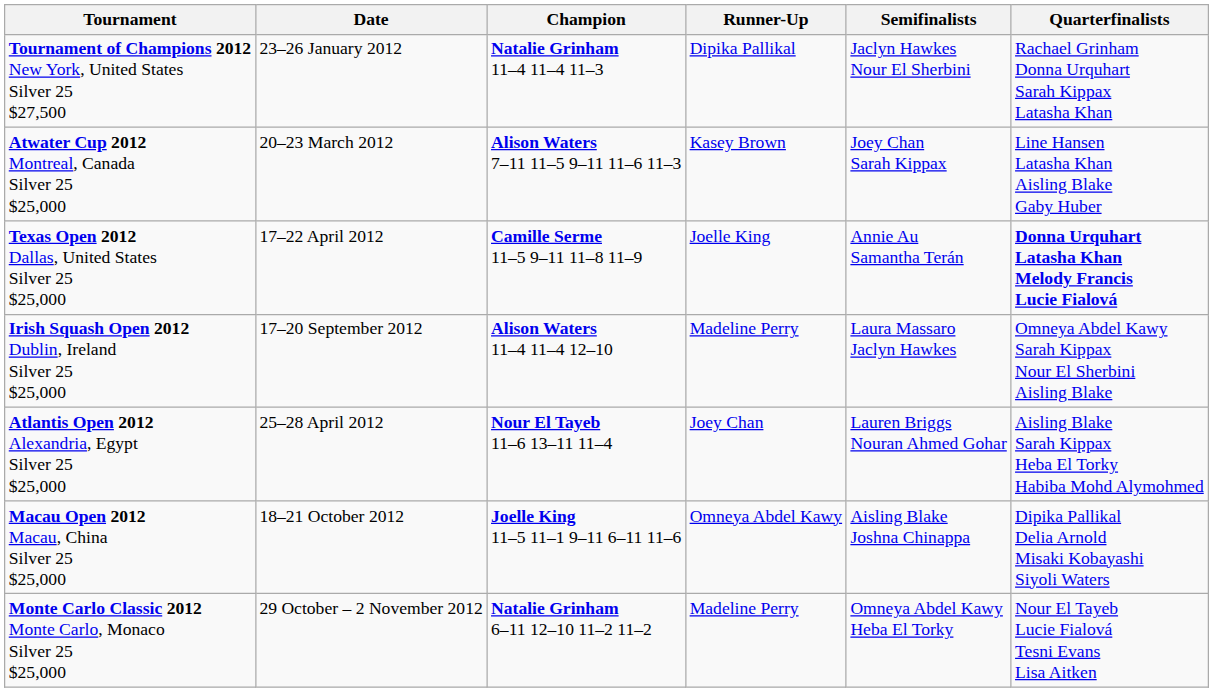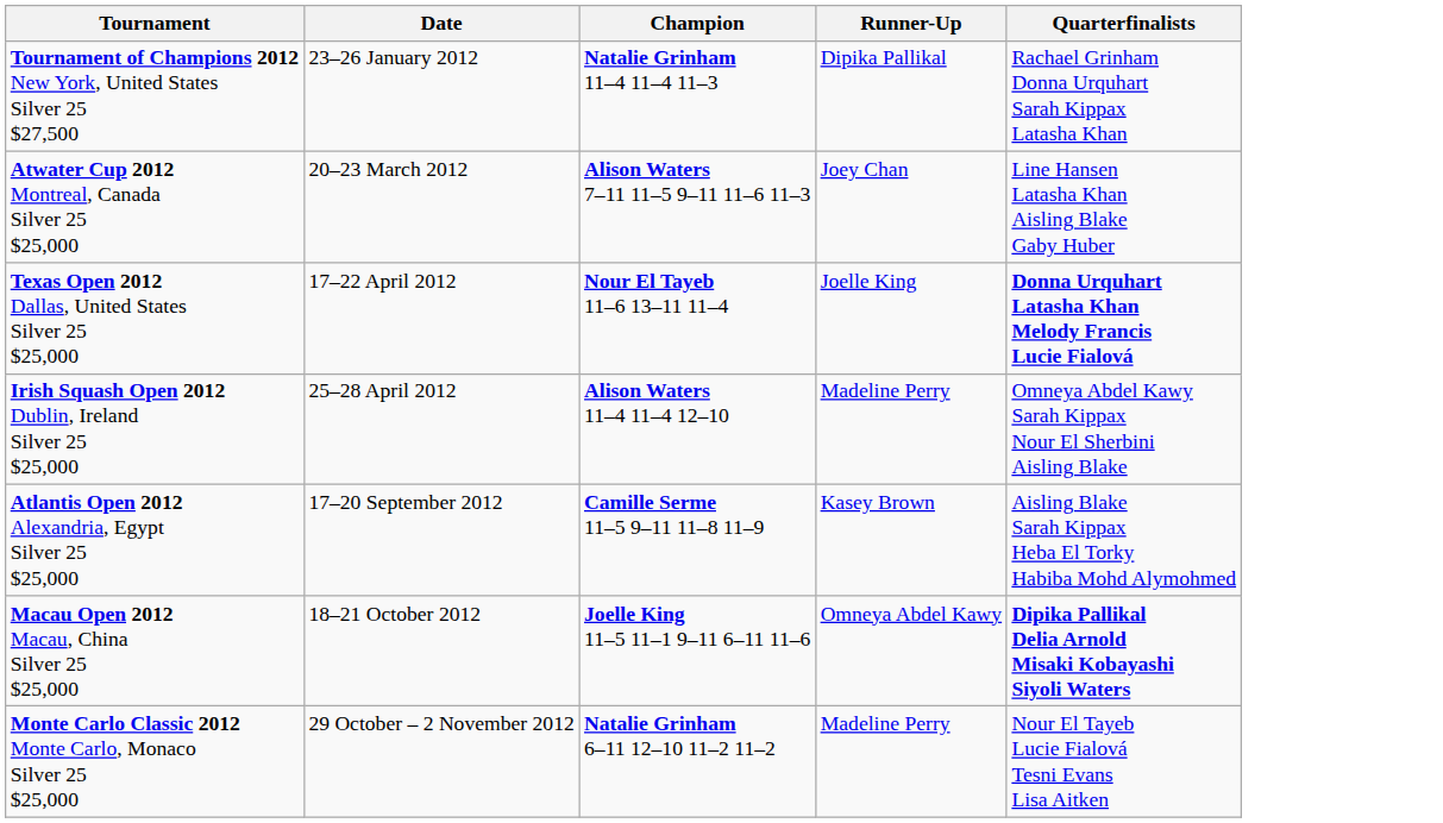 <table class="wikitable" style="font-size:88%">
 <tr>
 <th>Tournament</th>
 <th>Date</th>
 <th>Champion</th>
 <th>Runner-Up</th>
-<th>Semifinalists</th>
 <th>Quarterfinalists</th>
 </tr>
 <tr valign=top>
 <td><strong><a href='#'>Tournament of Champions</a> 2012</strong><br> <a href='#'>New York</a>, United States<br>Silver 25<br>$27,500</td>
 <td>23–26 January 2012</td>
 <td> <strong><a href='#'>Natalie Grinham</a></strong><br>11–4 11–4 11–3</td>
 <td> <a href='#'>Dipika Pallikal</a></td>
-<td> <a href='#'>Jaclyn Hawkes</a><br> <a href='#'>Nour El Sherbini</a></td>
 <td> <a href='#'>Rachael Grinham</a><br> <a href='#'>Donna Urquhart</a><br> <a href='#'>Sarah Kippax</a><br> <a href='#'>Latasha Khan</a></td>
 </tr>
 <tr valign=top>
 <td><strong><a href='#'>Atwater Cup</a> 2012</strong><br> <a href='#'>Montreal</a>, Canada<br>Silver 25<br>$25,000</td>
 <td>20–23 March 2012</td>
 <td> <strong><a href='#'>Alison Waters</a></strong><br>7–11 11–5 9–11 11–6 11–3</td>
-<td> <a href='#'>Kasey Brown</a></td>
-<td> <a href='#'>Joey Chan</a><br> <a href='#'>Sarah Kippax</a></td>
+<td> <a href='#'>Joey Chan</a></td>
 <td> <a href='#'>Line Hansen</a><br> <a href='#'>Latasha Khan</a><br> <a href='#'>Aisling Blake</a><br> <a href='#'>Gaby Huber</a></td>
 </tr>
 <tr valign=top>
 <td><strong><a href='#'>Texas Open</a> 2012</strong><br> <a href='#'>Dallas</a>, United States<br>Silver 25<br>$25,000</td>
 <td>17–22 April 2012</td>
-<td> <strong><a href='#'>Camille Serme</a></strong><br>11–5 9–11 11–8 11–9</td>
+<td> <strong><a href='#'>Nour El Tayeb</a></strong><br>11–6 13–11 11–4</td>
 <td> <a href='#'>Joelle King</a></td>
-<td> <a href='#'>Annie Au</a><br> <a href='#'>Samantha Terán</a></td>
 <td><strong> <a href='#'>Donna Urquhart</a><br> <a href='#'>Latasha Khan</a><br> <a href='#'>Melody Francis</a><br> <a href='#'>Lucie Fialová</a></strong></td>
 </tr>
 <tr valign=top>
 <td><strong><a href='#'>Irish Squash Open</a> 2012</strong><br> <a href='#'>Dublin</a>, Ireland<br>Silver 25<br>$25,000</td>
-<td>17–20 September 2012</td>
+<td>25–28 April 2012</td>
 <td> <strong><a href='#'>Alison Waters</a></strong><br>11–4 11–4 12–10</td>
 <td> <a href='#'>Madeline Perry</a></td>
-<td> <a href='#'>Laura Massaro</a><br> <a href='#'>Jaclyn Hawkes</a></td>
 <td> <a href='#'>Omneya Abdel Kawy</a><br> <a href='#'>Sarah Kippax</a><br> <a href='#'>Nour El Sherbini</a><br> <a href='#'>Aisling Blake</a></td>
 </tr>
 <tr valign=top>
 <td><strong><a href='#'>Atlantis Open</a> 2012</strong><br> <a href='#'>Alexandria</a>, Egypt<br>Silver 25<br>$25,000</td>
-<td>25–28 April 2012</td>
-<td> <strong><a href='#'>Nour El Tayeb</a></strong><br>11–6 13–11 11–4</td>
-<td> <a href='#'>Joey Chan</a></td>
-<td> <a href='#'>Lauren Briggs</a><br> <a href='#'>Nouran Ahmed Gohar</a></td>
+<td>17–20 September 2012</td>
+<td> <strong><a href='#'>Camille Serme</a></strong><br>11–5 9–11 11–8 11–9</td>
+<td> <a href='#'>Kasey Brown</a></td>
 <td> <a href='#'>Aisling Blake</a><br> <a href='#'>Sarah Kippax</a><br> <a href='#'>Heba El Torky</a><br> <a href='#'>Habiba Mohd Alymohmed</a></td>
 </tr>
 <tr valign=top>
 <td><strong><a href='#'>Macau Open</a> 2012</strong><br> <a href='#'>Macau</a>, China<br>Silver 25<br>$25,000</td>
 <td>18–21 October 2012</td>
 <td> <strong><a href='#'>Joelle King</a></strong><br>11–5 11–1 9–11 6–11 11–6</td>
 <td> <a href='#'>Omneya Abdel Kawy</a></td>
-<td> <a href='#'>Aisling Blake</a><br> <a href='#'>Joshna Chinappa</a></td>
-<td> <a href='#'>Dipika Pallikal</a><br> <a href='#'>Delia Arnold</a><br> <a href='#'>Misaki Kobayashi</a><br> <a href='#'>Siyoli Waters</a></td>
+<td><strong> <a href='#'>Dipika Pallikal</a><br> <a href='#'>Delia Arnold</a><br> <a href='#'>Misaki Kobayashi</a><br> <a href='#'>Siyoli Waters</a></strong></td>
 </tr>
 <tr valign=top>
 <td><strong><a href='#'>Monte Carlo Classic</a> 2012</strong><br> <a href='#'>Monte Carlo</a>, Monaco<br>Silver 25<br>$25,000</td>
 <td>29 October – 2 November 2012</td>
 <td> <strong><a href='#'>Natalie Grinham</a></strong><br>6–11 12–10 11–2 11–2</td>
 <td> <a href='#'>Madeline Perry</a></td>
-<td> <a href='#'>Omneya Abdel Kawy</a><br> <a href='#'>Heba El Torky</a></td>
 <td> <a href='#'>Nour El Tayeb</a><br> <a href='#'>Lucie Fialová</a><br>  <a href='#'>Tesni Evans</a><br> <a href='#'>Lisa Aitken</a></td>
 </tr>
 </table>
